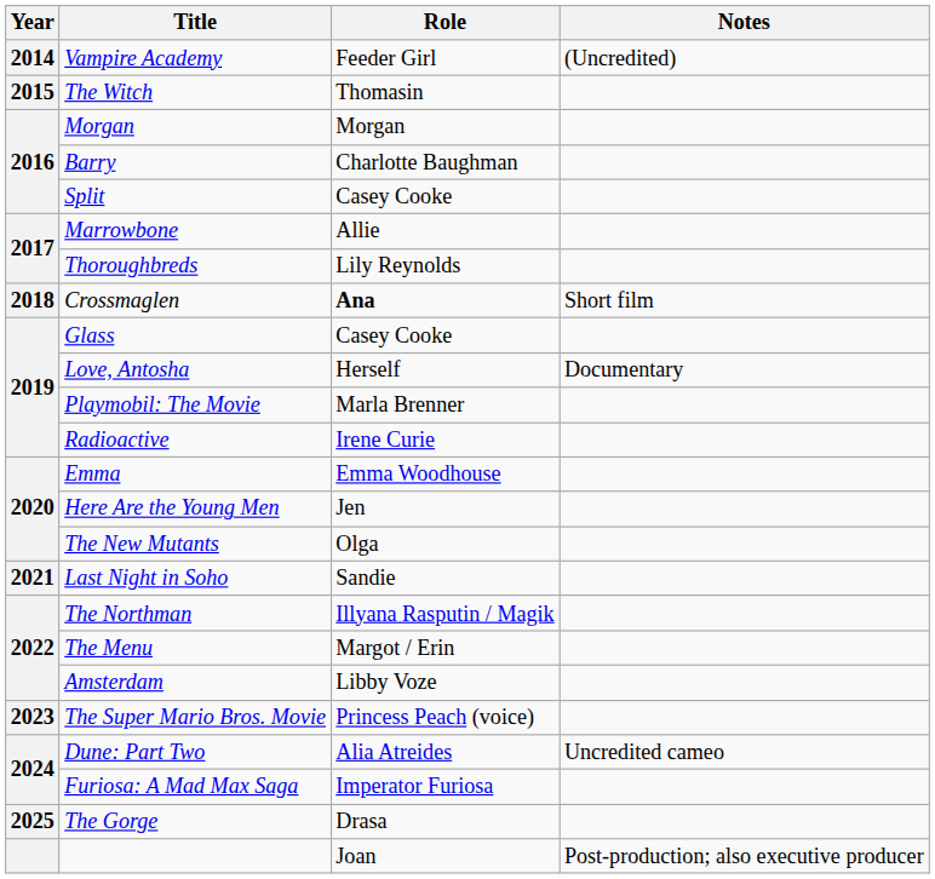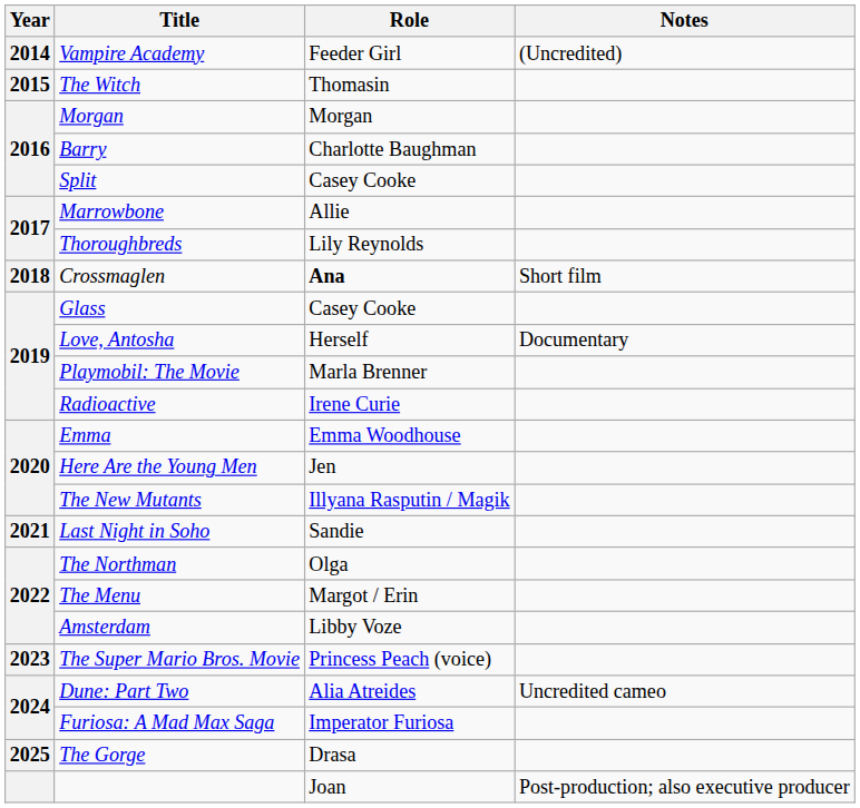 <table class="wikitable plainrowheaders sortable">
 <tr>
 <th scope="col">Year</th>
 <th scope="col">Title</th>
 <th scope="col" class="unsortable">Role</th>
 <th scope="col" class="unsortable">Notes</th>
 </tr>
 <tr>
 <th scope=row>2014</th>
 <td><em><a href='#'>Vampire Academy</a></em></td>
 <td>Feeder Girl</td>
 <td>(Uncredited)</td>
 </tr>
 <tr>
 <th scope=row>2015</th>
 <td><em><a href='#'>The Witch</a></em></td>
 <td>Thomasin</td>
 <td></td>
 </tr>
 <tr>
 <th scope=row rowspan="3">2016</th>
 <td><em><a href='#'>Morgan</a></em></td>
 <td>Morgan</td>
 <td></td>
 </tr>
 <tr>
 <td><em><a href='#'>Barry</a></em></td>
 <td>Charlotte Baughman</td>
 <td></td>
 </tr>
 <tr>
 <td><em><a href='#'>Split</a></em></td>
 <td>Casey Cooke</td>
 <td></td>
 </tr>
 <tr>
 <th scope=row rowspan="2">2017</th>
 <td><em><a href='#'>Marrowbone</a></em></td>
 <td>Allie</td>
 <td></td>
 </tr>
 <tr>
 <td><em><a href='#'>Thoroughbreds</a></em></td>
 <td>Lily Reynolds</td>
 <td></td>
 </tr>
 <tr>
 <th scope=row>2018</th>
 <td><em>Crossmaglen</em></td>
 <td><strong>Ana</strong></td>
 <td>Short film</td>
 </tr>
 <tr>
 <th scope=row rowspan="4">2019</th>
 <td><em><a href='#'>Glass</a></em></td>
 <td>Casey Cooke</td>
 <td></td>
 </tr>
 <tr>
 <td><em><a href='#'>Love, Antosha</a></em></td>
 <td>Herself</td>
 <td>Documentary</td>
 </tr>
 <tr>
 <td><em><a href='#'>Playmobil: The Movie</a></em></td>
 <td>Marla Brenner</td>
 <td></td>
 </tr>
 <tr>
 <td><em><a href='#'>Radioactive</a></em></td>
 <td><a href='#'>Irene Curie</a></td>
 <td></td>
 </tr>
 <tr>
 <th scope=row rowspan="3">2020</th>
 <td><em><a href='#'>Emma</a></em></td>
 <td><a href='#'>Emma Woodhouse</a></td>
 <td></td>
 </tr>
 <tr>
 <td><em><a href='#'>Here Are the Young Men</a></em></td>
 <td>Jen</td>
 <td></td>
 </tr>
 <tr>
 <td><em><a href='#'>The New Mutants</a></em></td>
-<td>Olga</td>
+<td><a href='#'>Illyana Rasputin / Magik</a></td>
 <td></td>
 </tr>
 <tr>
 <th scope=row>2021</th>
 <td><em><a href='#'>Last Night in Soho</a></em></td>
 <td>Sandie</td>
 <td></td>
 </tr>
 <tr>
 <th scope=row rowspan="3">2022</th>
 <td><em><a href='#'>The Northman</a></em></td>
-<td><a href='#'>Illyana Rasputin / Magik</a></td>
+<td>Olga</td>
 <td></td>
 </tr>
 <tr>
 <td><em><a href='#'>The Menu</a></em></td>
 <td>Margot / Erin</td>
 <td></td>
 </tr>
 <tr>
 <td><em><a href='#'>Amsterdam</a></em></td>
 <td>Libby Voze</td>
 <td></td>
 </tr>
 <tr>
 <th scope=row>2023</th>
 <td><em><a href='#'>The Super Mario Bros. Movie</a></em></td>
 <td><a href='#'>Princess Peach</a> (voice)</td>
 <td></td>
 </tr>
 <tr>
 <th scope=row rowspan="2">2024</th>
 <td><em><a href='#'>Dune: Part Two</a></em></td>
 <td><a href='#'>Alia Atreides</a></td>
 <td>Uncredited cameo</td>
 </tr>
 <tr>
 <td><em><a href='#'>Furiosa: A Mad Max Saga</a></em></td>
 <td><a href='#'>Imperator Furiosa</a></td>
 <td></td>
 </tr>
 <tr>
 <th scope=row>2025</th>
 <td><em><a href='#'>The Gorge</a></em></td>
 <td>Drasa</td>
 <td></td>
 </tr>
 <tr>
 <th scope=row></th>
 <td></td>
 <td>Joan</td>
 <td>Post-production; also executive producer</td>
 </tr>
 </table>
